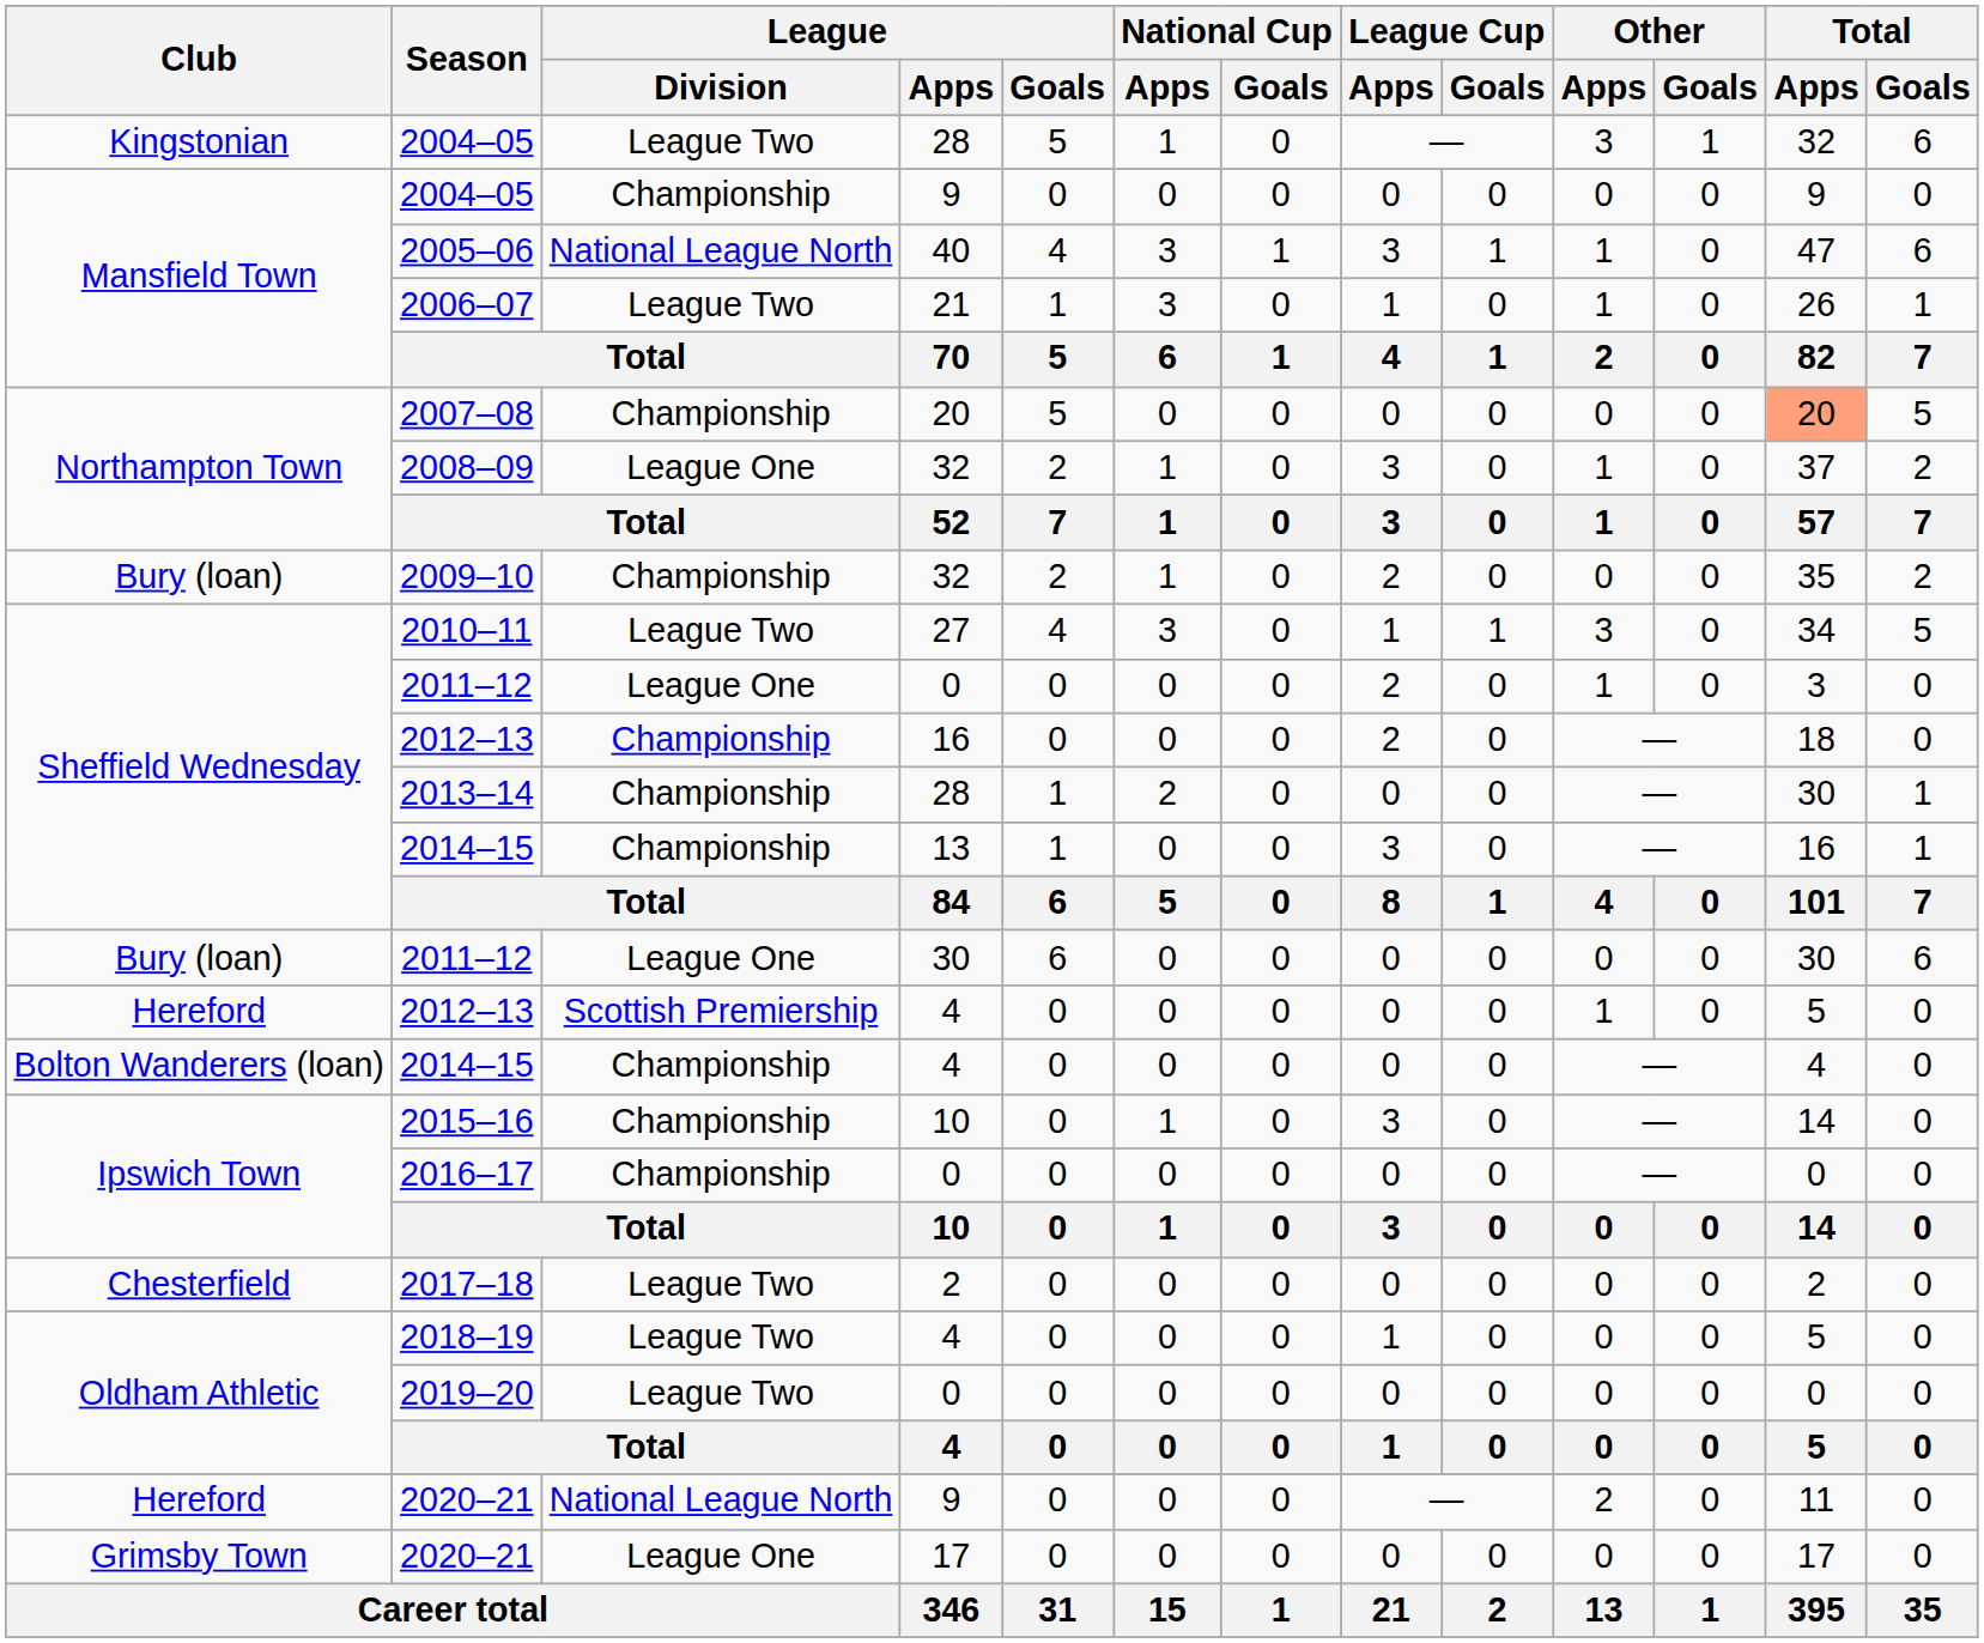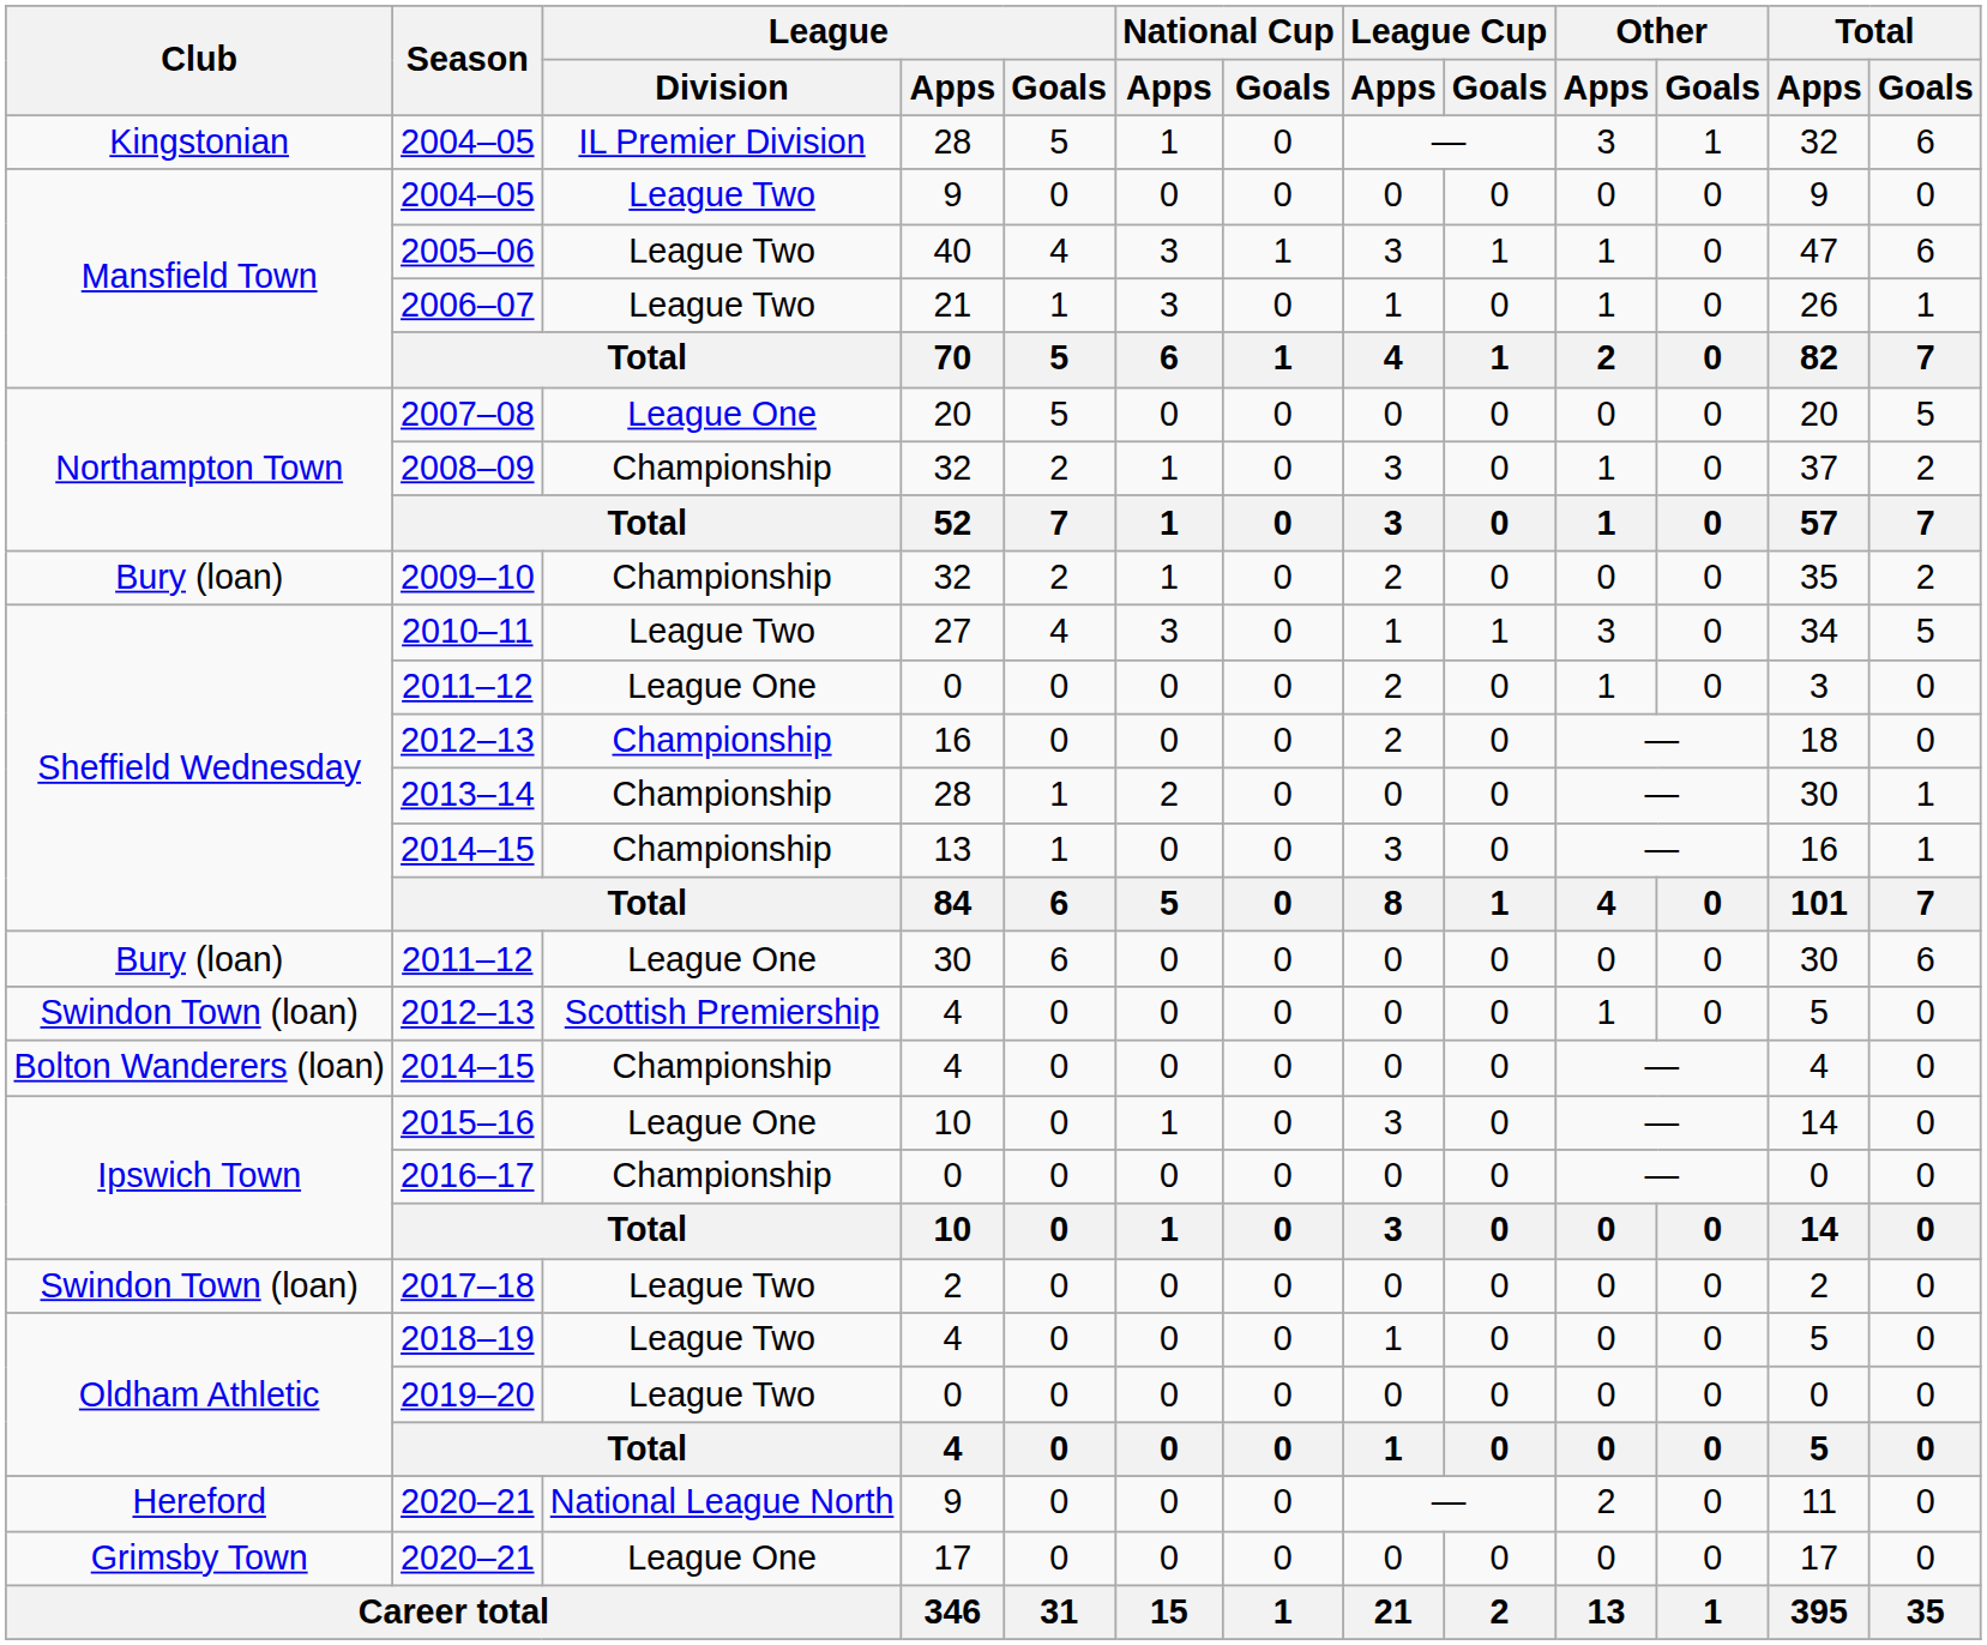 <table class="wikitable" style="text-align: center;">
 <tr>
 <th rowspan="2">Club</th>
 <th rowspan="2">Season</th>
 <th colspan="3">League</th>
 <th colspan="2">National Cup</th>
 <th colspan="2">League Cup</th>
 <th colspan="2">Other</th>
 <th colspan="2">Total</th>
 </tr>
 <tr>
 <th>Division</th>
 <th>Apps</th>
 <th>Goals</th>
 <th>Apps</th>
 <th>Goals</th>
 <th>Apps</th>
 <th>Goals</th>
 <th>Apps</th>
 <th>Goals</th>
 <th>Apps</th>
 <th>Goals</th>
 </tr>
 <tr>
 <td><a href='#'>Kingstonian</a></td>
 <td><a href='#'>2004–05</a></td>
-<td>League Two</td>
+<td><a href='#'>IL Premier Division</a></td>
 <td>28</td>
 <td>5</td>
 <td>1</td>
 <td>0</td>
 <td colspan="2">—</td>
 <td>3</td>
 <td>1</td>
 <td>32</td>
 <td>6</td>
 </tr>
 <tr>
 <td rowspan="4" valign="center"><a href='#'>Mansfield Town</a></td>
 <td><a href='#'>2004–05</a></td>
-<td>Championship</td>
+<td><a href='#'>League Two</a></td>
 <td>9</td>
 <td>0</td>
 <td>0</td>
 <td>0</td>
 <td>0</td>
 <td>0</td>
 <td>0</td>
 <td>0</td>
 <td>9</td>
 <td>0</td>
 </tr>
 <tr>
 <td><a href='#'>2005–06</a></td>
-<td><a href='#'>National League North</a></td>
+<td>League Two</td>
 <td>40</td>
 <td>4</td>
 <td>3</td>
 <td>1</td>
 <td>3</td>
 <td>1</td>
 <td>1</td>
 <td>0</td>
 <td>47</td>
 <td>6</td>
 </tr>
 <tr>
 <td><a href='#'>2006–07</a></td>
 <td>League Two</td>
 <td>21</td>
 <td>1</td>
 <td>3</td>
 <td>0</td>
 <td>1</td>
 <td>0</td>
 <td>1</td>
 <td>0</td>
 <td>26</td>
 <td>1</td>
 </tr>
 <tr>
 <th colspan=2>Total</th>
 <th>70</th>
 <th>5</th>
 <th>6</th>
 <th>1</th>
 <th>4</th>
 <th>1</th>
 <th>2</th>
 <th>0</th>
 <th>82</th>
 <th>7</th>
 </tr>
 <tr>
 <td rowspan="3" valign="center"><a href='#'>Northampton Town</a></td>
 <td><a href='#'>2007–08</a></td>
-<td>Championship</td>
+<td><a href='#'>League One</a></td>
 <td>20</td>
 <td>5</td>
 <td>0</td>
 <td>0</td>
 <td>0</td>
 <td>0</td>
 <td>0</td>
 <td>0</td>
-<td style="background: lightsalmon;">20</td>
+<td>20</td>
 <td>5</td>
 </tr>
 <tr>
 <td><a href='#'>2008–09</a></td>
-<td>League One</td>
+<td>Championship</td>
 <td>32</td>
 <td>2</td>
 <td>1</td>
 <td>0</td>
 <td>3</td>
 <td>0</td>
 <td>1</td>
 <td>0</td>
 <td>37</td>
 <td>2</td>
 </tr>
 <tr>
 <th colspan=2>Total</th>
 <th>52</th>
 <th>7</th>
 <th>1</th>
 <th>0</th>
 <th>3</th>
 <th>0</th>
 <th>1</th>
 <th>0</th>
 <th>57</th>
 <th>7</th>
 </tr>
 <tr>
 <td><a href='#'>Bury</a> (loan)</td>
 <td><a href='#'>2009–10</a></td>
 <td>Championship</td>
 <td>32</td>
 <td>2</td>
 <td>1</td>
 <td>0</td>
 <td>2</td>
 <td>0</td>
 <td>0</td>
 <td>0</td>
 <td>35</td>
 <td>2</td>
 </tr>
 <tr>
 <td rowspan="6" valign="center"><a href='#'>Sheffield Wednesday</a></td>
 <td><a href='#'>2010–11</a></td>
 <td>League Two</td>
 <td>27</td>
 <td>4</td>
 <td>3</td>
 <td>0</td>
 <td>1</td>
 <td>1</td>
 <td>3</td>
 <td>0</td>
 <td>34</td>
 <td>5</td>
 </tr>
 <tr>
 <td><a href='#'>2011–12</a></td>
 <td>League One</td>
 <td>0</td>
 <td>0</td>
 <td>0</td>
 <td>0</td>
 <td>2</td>
 <td>0</td>
 <td>1</td>
 <td>0</td>
 <td>3</td>
 <td>0</td>
 </tr>
 <tr>
 <td><a href='#'>2012–13</a></td>
 <td><a href='#'>Championship</a></td>
 <td>16</td>
 <td>0</td>
 <td>0</td>
 <td>0</td>
 <td>2</td>
 <td>0</td>
 <td colspan="2">—</td>
 <td>18</td>
 <td>0</td>
 </tr>
 <tr>
 <td><a href='#'>2013–14</a></td>
 <td>Championship</td>
 <td>28</td>
 <td>1</td>
 <td>2</td>
 <td>0</td>
 <td>0</td>
 <td>0</td>
 <td colspan="2">—</td>
 <td>30</td>
 <td>1</td>
 </tr>
 <tr>
 <td><a href='#'>2014–15</a></td>
 <td>Championship</td>
 <td>13</td>
 <td>1</td>
 <td>0</td>
 <td>0</td>
 <td>3</td>
 <td>0</td>
 <td colspan="2">—</td>
 <td>16</td>
 <td>1</td>
 </tr>
 <tr>
 <th colspan=2>Total</th>
 <th>84</th>
 <th>6</th>
 <th>5</th>
 <th>0</th>
 <th>8</th>
 <th>1</th>
 <th>4</th>
 <th>0</th>
 <th>101</th>
 <th>7</th>
 </tr>
 <tr>
 <td><a href='#'>Bury</a> (loan)</td>
 <td><a href='#'>2011–12</a></td>
 <td>League One</td>
 <td>30</td>
 <td>6</td>
 <td>0</td>
 <td>0</td>
 <td>0</td>
 <td>0</td>
 <td>0</td>
 <td>0</td>
 <td>30</td>
 <td>6</td>
 </tr>
 <tr>
-<td><a href='#'>Hereford</a></td>
+<td><a href='#'>Swindon Town</a> (loan)</td>
 <td><a href='#'>2012–13</a></td>
 <td><a href='#'>Scottish Premiership</a></td>
 <td>4</td>
 <td>0</td>
 <td>0</td>
 <td>0</td>
 <td>0</td>
 <td>0</td>
 <td>1</td>
 <td>0</td>
 <td>5</td>
 <td>0</td>
 </tr>
 <tr>
 <td><a href='#'>Bolton Wanderers</a> (loan)</td>
 <td><a href='#'>2014–15</a></td>
 <td>Championship</td>
 <td>4</td>
 <td>0</td>
 <td>0</td>
 <td>0</td>
 <td>0</td>
 <td>0</td>
 <td colspan="2">—</td>
 <td>4</td>
 <td>0</td>
 </tr>
 <tr>
 <td rowspan="3" valign="center"><a href='#'>Ipswich Town</a></td>
 <td><a href='#'>2015–16</a></td>
-<td>Championship</td>
+<td>League One</td>
 <td>10</td>
 <td>0</td>
 <td>1</td>
 <td>0</td>
 <td>3</td>
 <td>0</td>
 <td colspan="2">—</td>
 <td>14</td>
 <td>0</td>
 </tr>
 <tr>
 <td><a href='#'>2016–17</a></td>
 <td>Championship</td>
 <td>0</td>
 <td>0</td>
 <td>0</td>
 <td>0</td>
 <td>0</td>
 <td>0</td>
 <td colspan="2">—</td>
 <td>0</td>
 <td>0</td>
 </tr>
 <tr>
 <th colspan=2>Total</th>
 <th>10</th>
 <th>0</th>
 <th>1</th>
 <th>0</th>
 <th>3</th>
 <th>0</th>
 <th>0</th>
 <th>0</th>
 <th>14</th>
 <th>0</th>
 </tr>
 <tr>
-<td><a href='#'>Chesterfield</a></td>
+<td><a href='#'>Swindon Town</a> (loan)</td>
 <td><a href='#'>2017–18</a></td>
 <td>League Two</td>
 <td>2</td>
 <td>0</td>
 <td>0</td>
 <td>0</td>
 <td>0</td>
 <td>0</td>
 <td>0</td>
 <td>0</td>
 <td>2</td>
 <td>0</td>
 </tr>
 <tr>
 <td rowspan="3"><a href='#'>Oldham Athletic</a></td>
 <td><a href='#'>2018–19</a></td>
 <td>League Two</td>
 <td>4</td>
 <td>0</td>
 <td>0</td>
 <td>0</td>
 <td>1</td>
 <td>0</td>
 <td>0</td>
 <td>0</td>
 <td>5</td>
 <td>0</td>
 </tr>
 <tr>
 <td><a href='#'>2019–20</a></td>
 <td>League Two</td>
 <td>0</td>
 <td>0</td>
 <td>0</td>
 <td>0</td>
 <td>0</td>
 <td>0</td>
 <td>0</td>
 <td>0</td>
 <td>0</td>
 <td>0</td>
 </tr>
 <tr>
 <th colspan=2>Total</th>
 <th>4</th>
 <th>0</th>
 <th>0</th>
 <th>0</th>
 <th>1</th>
 <th>0</th>
 <th>0</th>
 <th>0</th>
 <th>5</th>
 <th>0</th>
 </tr>
 <tr>
 <td><a href='#'>Hereford</a></td>
 <td><a href='#'>2020–21</a></td>
 <td><a href='#'>National League North</a></td>
 <td>9</td>
 <td>0</td>
 <td>0</td>
 <td>0</td>
 <td colspan="2">—</td>
 <td>2</td>
 <td>0</td>
 <td>11</td>
 <td>0</td>
 </tr>
 <tr>
 <td><a href='#'>Grimsby Town</a></td>
 <td><a href='#'>2020–21</a></td>
 <td>League One</td>
 <td>17</td>
 <td>0</td>
 <td>0</td>
 <td>0</td>
 <td>0</td>
 <td>0</td>
 <td>0</td>
 <td>0</td>
 <td>17</td>
 <td>0</td>
 </tr>
 <tr>
 <th colspan=3>Career total</th>
 <th>346</th>
 <th>31</th>
 <th>15</th>
 <th>1</th>
 <th>21</th>
 <th>2</th>
 <th>13</th>
 <th>1</th>
 <th>395</th>
 <th>35</th>
 </tr>
 </table>
